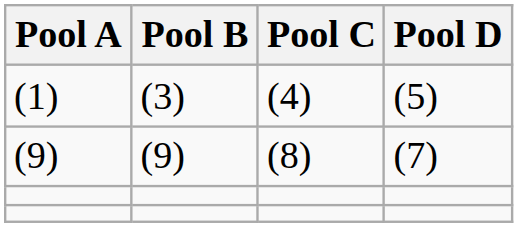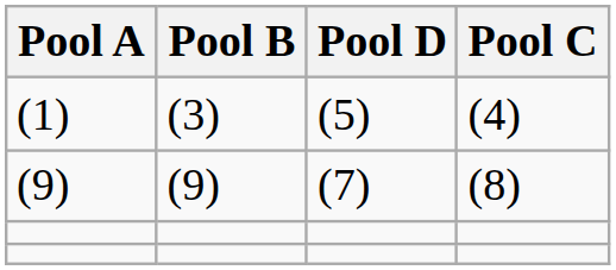 <table class="wikitable" style="white-space:nowrap;">
 <tr>
 <th width=25%>Pool A</th>
 <th width=25%>Pool B</th>
+<th width=25%>Pool D</th>
 <th width=25%>Pool C</th>
-<th width=25%>Pool D</th>
 </tr>
 <tr>
 <td> (1)</td>
 <td> (3)</td>
+<td> (5)</td>
 <td> (4)</td>
-<td> (5)</td>
 </tr>
 <tr>
 <td> (9)</td>
 <td> (9)</td>
+<td> (7)</td>
 <td> (8)</td>
-<td> (7)</td>
 </tr>
 <tr>
 <td></td>
 <td></td>
 <td></td>
 <td></td>
 </tr>
 <tr>
 <td></td>
 <td></td>
 <td></td>
 <td></td>
 </tr>
 </table>
